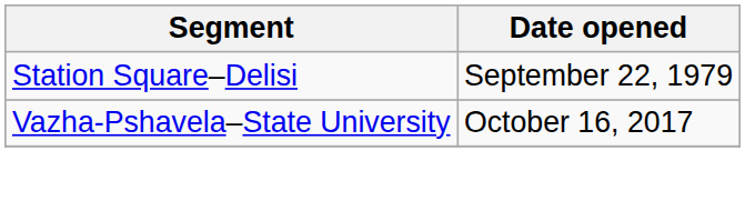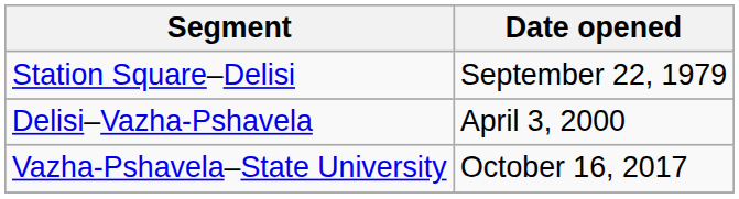 <table class="wikitable" style="border-collapse: collapse; text-align: left;">
 <tr>
 <th>Segment</th>
 <th>Date opened</th>
 </tr>
 <tr>
 <td style="text-align: left;"><a href='#'>Station Square</a>–<a href='#'>Delisi</a></td>
 <td>September 22, 1979</td>
 </tr>
 <tr>
+<td style="text-align: left;"><a href='#'>Delisi</a>–<a href='#'>Vazha-Pshavela</a></td>
+<td>April 3, 2000</td>
+</tr>
+<tr>
 <td style="text-align: left;"><a href='#'>Vazha-Pshavela</a>–<a href='#'>State University</a></td>
 <td>October 16, 2017</td>
 </tr>
 <tr>
 </tr>
 </table>
